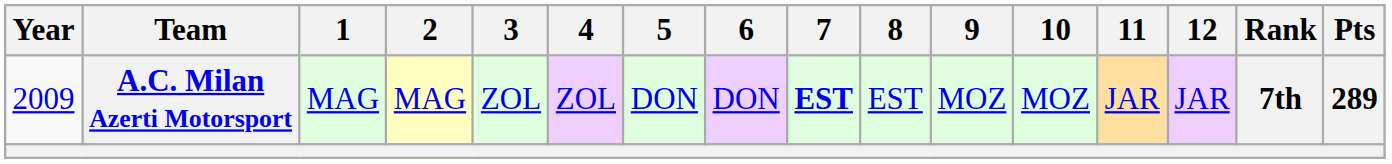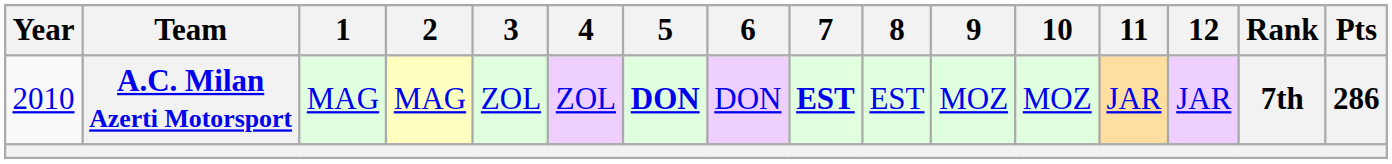 <table class="wikitable" style="text-align:center; font-size:85%">
 <tr>
 <th>Year</th>
 <th>Team</th>
 <th>1</th>
 <th>2</th>
 <th>3</th>
 <th>4</th>
 <th>5</th>
 <th>6</th>
 <th>7</th>
 <th>8</th>
 <th>9</th>
 <th>10</th>
 <th>11</th>
 <th>12</th>
 <th>Rank</th>
 <th>Pts</th>
 </tr>
 <tr>
-<td><a href='#'>2009</a></td>
+<td><a href='#'>2010</a></td>
 <th nowrap><a href='#'>A.C. Milan</a><br><small><a href='#'>Azerti Motorsport</a></small></th>
 <td style="background:#dfffdf;" align=center><a href='#'>MAG</a> <br></td>
 <td style="background:#ffffbf;" align=center><a href='#'>MAG</a> <br></td>
 <td style="background:#dfffdf;"  align=center><a href='#'>ZOL</a>  <br></td>
 <td style="background:#efcfff;"  align=center><a href='#'>ZOL</a>  <br></td>
-<td style="background:#dfffdf;"  align=center><a href='#'>DON</a>  <br></td>
+<td style="background:#dfffdf;"  align=center><strong><a href='#'>DON</a>  <br></strong></td>
 <td style="background:#efcfff;"  align=center><a href='#'>DON</a>  <br></td>
 <td style="background:#dfffdf;" align=center><strong><a href='#'>EST</a> <br></strong></td>
 <td style="background:#dfffdf;" align=center><a href='#'>EST</a> <br></td>
 <td style="background:#dfffdf;" align=center><a href='#'>MOZ</a> <br></td>
 <td style="background:#dfffdf;" align=center><a href='#'>MOZ</a> <br></td>
 <td style="background:#FFDF9F;" align=center><a href='#'>JAR</a> <br></td>
 <td style="background:#efcfff;" align=center><a href='#'>JAR</a> <br></td>
 <th>7th</th>
-<th>289</th>
+<th>286</th>
 </tr>
 <tr>
 <th colspan="16"></th>
 </tr>
 </table>
